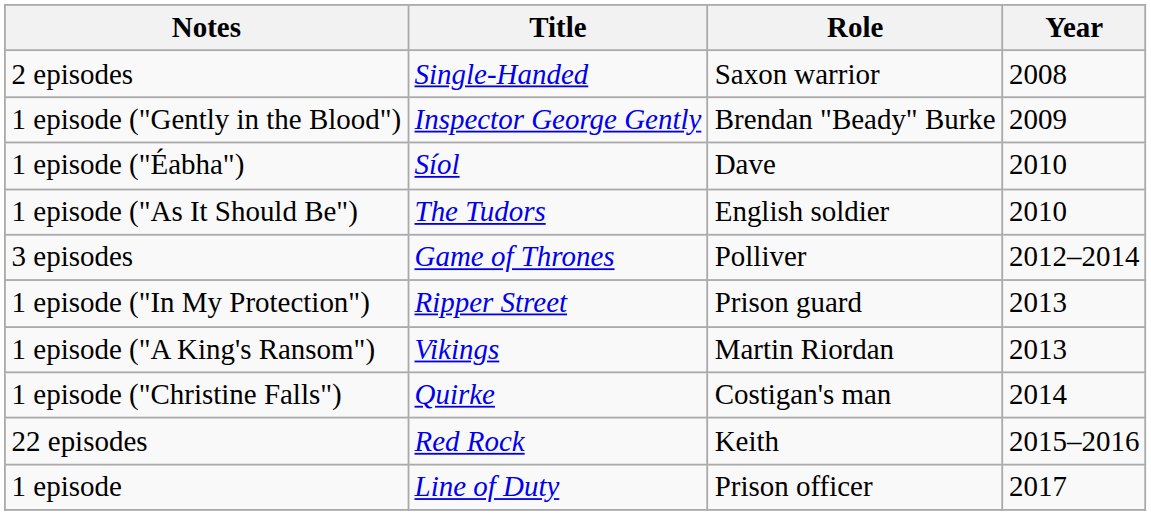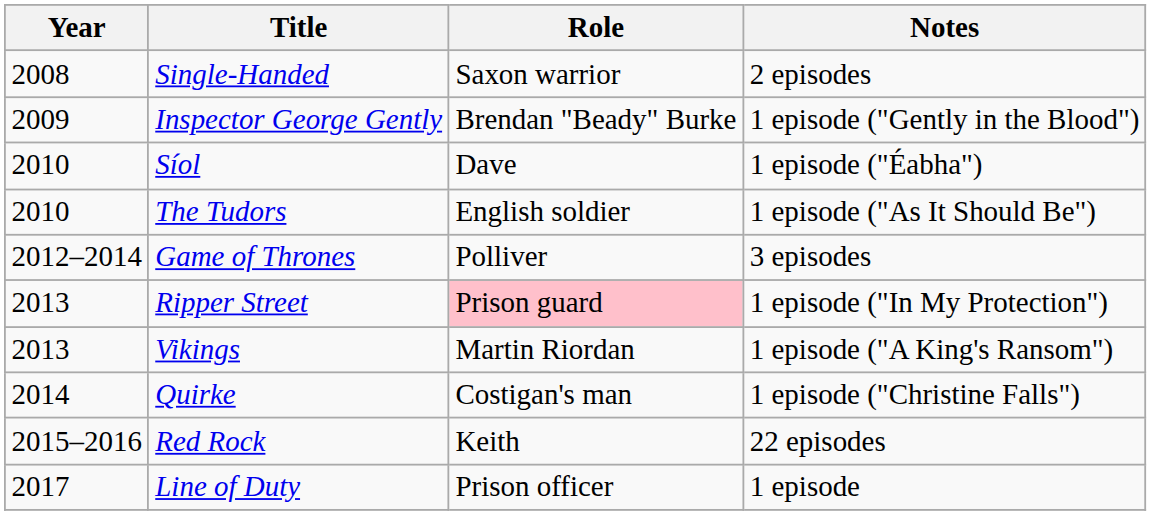 <table class="wikitable sortable">
 <tr>
-<th>Notes</th>
+<th>Year</th>
 <th>Title</th>
 <th>Role</th>
-<th>Year</th>
+<th>Notes</th>
 </tr>
 <tr>
-<td>2 episodes</td>
+<td>2008</td>
 <td><em><a href='#'>Single-Handed</a></em></td>
 <td>Saxon warrior</td>
-<td>2008</td>
+<td>2 episodes</td>
 </tr>
 <tr>
-<td>1 episode ("Gently in the Blood")</td>
+<td>2009</td>
 <td><em><a href='#'>Inspector George Gently</a></em></td>
 <td>Brendan "Beady" Burke</td>
-<td>2009</td>
+<td>1 episode ("Gently in the Blood")</td>
 </tr>
 <tr>
-<td>1 episode ("Éabha")</td>
+<td>2010</td>
 <td><em><a href='#'>Síol</a></em></td>
 <td>Dave</td>
-<td>2010</td>
+<td>1 episode ("Éabha")</td>
 </tr>
 <tr>
-<td>1 episode ("As It Should Be")</td>
+<td>2010</td>
 <td><em><a href='#'>The Tudors</a></em></td>
 <td>English soldier</td>
-<td>2010</td>
+<td>1 episode ("As It Should Be")</td>
 </tr>
 <tr>
-<td>3 episodes</td>
+<td>2012–2014</td>
 <td><em><a href='#'>Game of Thrones</a></em></td>
 <td>Polliver</td>
-<td>2012–2014</td>
+<td>3 episodes</td>
 </tr>
 <tr>
+<td>2013</td>
+<td><em><a href='#'>Ripper Street</a></em></td>
+<td style="background: pink;">Prison guard</td>
 <td>1 episode ("In My Protection")</td>
-<td><em><a href='#'>Ripper Street</a></em></td>
-<td>Prison guard</td>
-<td>2013</td>
 </tr>
 <tr>
-<td>1 episode ("A King's Ransom")</td>
+<td>2013</td>
 <td><em><a href='#'>Vikings</a></em></td>
 <td>Martin Riordan</td>
-<td>2013</td>
+<td>1 episode ("A King's Ransom")</td>
 </tr>
 <tr>
-<td>1 episode ("Christine Falls")</td>
+<td>2014</td>
 <td><em><a href='#'>Quirke</a></em></td>
 <td>Costigan's man</td>
-<td>2014</td>
+<td>1 episode ("Christine Falls")</td>
 </tr>
 <tr>
-<td>22 episodes</td>
+<td>2015–2016</td>
 <td><em><a href='#'>Red Rock</a></em></td>
 <td>Keith</td>
-<td>2015–2016</td>
+<td>22 episodes</td>
 </tr>
 <tr>
-<td>1 episode</td>
+<td>2017</td>
 <td><em><a href='#'>Line of Duty</a></em></td>
 <td>Prison officer</td>
-<td>2017</td>
+<td>1 episode</td>
 </tr>
 </table>
